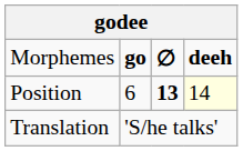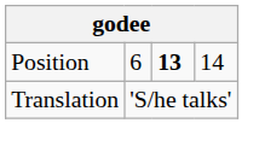 <table class="wikitable">
 <tr>
 <th colspan="4">godee</th>
 </tr>
 <tr>
-<td>Morphemes</td>
-<td><strong>go</strong></td>
-<td><strong>∅</strong></td>
-<td><strong>deeh</strong></td>
-</tr>
-<tr>
 <td>Position</td>
 <td>6</td>
 <td><strong>13</strong></td>
-<td style="background: lightyellow;">14</td>
+<td>14</td>
 </tr>
 <tr>
 <td>Translation</td>
 <td colspan="3">'S/he talks'</td>
 </tr>
 </table>
